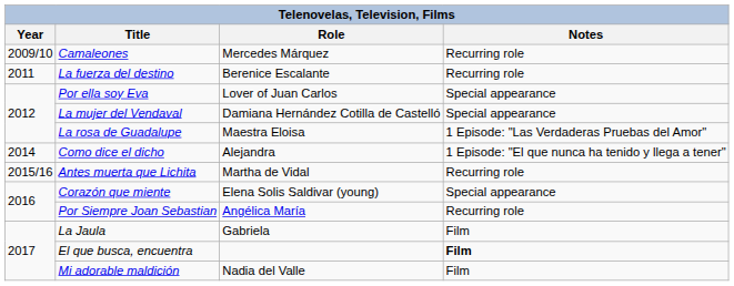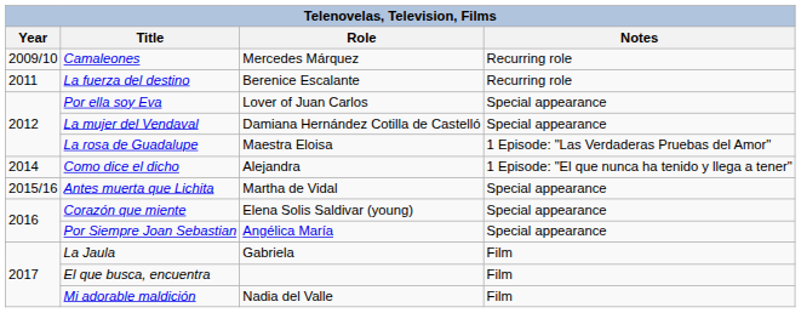 <table class="wikitable">
 <tr>
 <th colspan="5" style="background:LightSteelBlue;">Telenovelas, Television, Films</th>
 </tr>
 <tr>
 <th>Year</th>
 <th>Title</th>
 <th>Role</th>
 <th>Notes</th>
 </tr>
 <tr>
 <td>2009/10</td>
 <td><em><a href='#'>Camaleones</a></em></td>
 <td>Mercedes Márquez</td>
 <td>Recurring role</td>
 </tr>
 <tr>
 <td>2011</td>
 <td><em><a href='#'>La fuerza del destino</a></em></td>
 <td>Berenice Escalante</td>
 <td>Recurring role</td>
 </tr>
 <tr>
 <td rowspan=3>2012</td>
 <td><em><a href='#'>Por ella soy Eva</a></em></td>
 <td>Lover of Juan Carlos</td>
 <td>Special appearance</td>
 </tr>
 <tr>
 <td><em><a href='#'>La mujer del Vendaval</a></em></td>
 <td>Damiana Hernández Cotilla de Castelló</td>
 <td>Special appearance</td>
 </tr>
 <tr>
 <td><em><a href='#'>La rosa de Guadalupe</a></em></td>
 <td>Maestra Eloisa</td>
 <td>1 Episode: "Las Verdaderas Pruebas del Amor"</td>
 </tr>
 <tr>
 <td>2014</td>
 <td><em><a href='#'>Como dice el dicho</a></em></td>
 <td>Alejandra</td>
 <td>1 Episode: "El que nunca ha tenido y llega a tener"</td>
 </tr>
 <tr>
 <td>2015/16</td>
 <td><em><a href='#'>Antes muerta que Lichita</a></em></td>
 <td>Martha de Vidal</td>
-<td>Recurring role</td>
+<td>Special appearance</td>
 </tr>
 <tr>
 <td rowspan=2>2016</td>
 <td><em><a href='#'>Corazón que miente</a></em></td>
 <td>Elena Solis Saldivar (young)</td>
 <td>Special appearance</td>
 </tr>
 <tr>
 <td><em><a href='#'>Por Siempre Joan Sebastian</a></em></td>
 <td><a href='#'>Angélica María</a></td>
-<td>Recurring role</td>
+<td>Special appearance</td>
 </tr>
 <tr>
 <td rowspan=3>2017</td>
 <td><em>La Jaula</em></td>
 <td>Gabriela</td>
 <td>Film</td>
 </tr>
 <tr>
 <td><em>El que busca, encuentra</em></td>
 <td></td>
-<td><strong>Film</strong></td>
+<td>Film</td>
 </tr>
 <tr>
 <td><em><a href='#'>Mi adorable maldición</a></em></td>
 <td>Nadia del Valle</td>
 <td>Film</td>
 </tr>
 </table>
